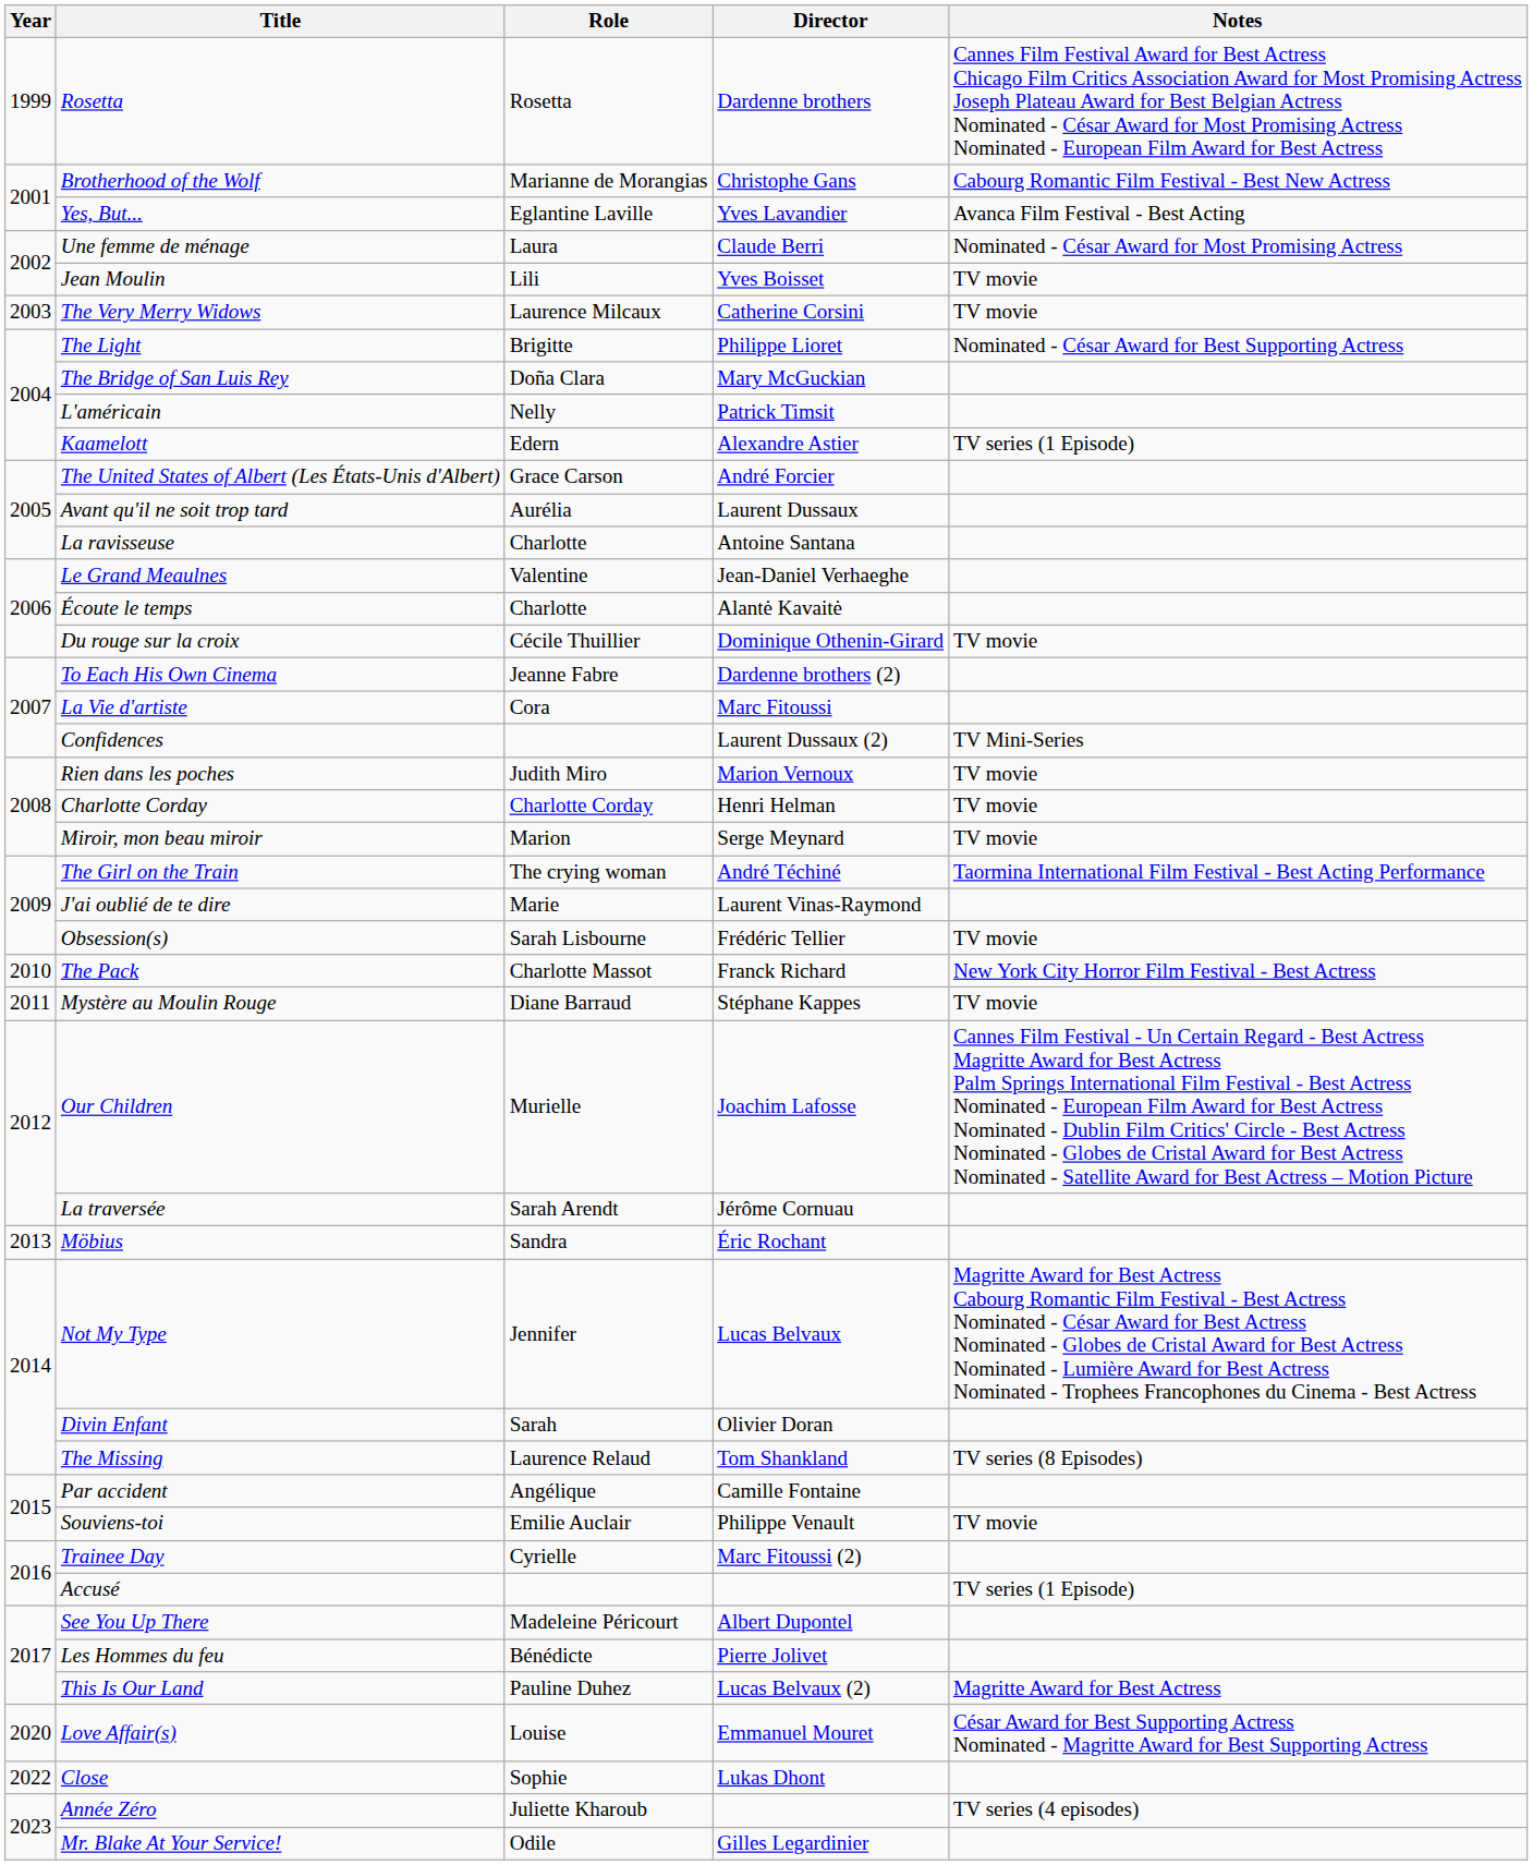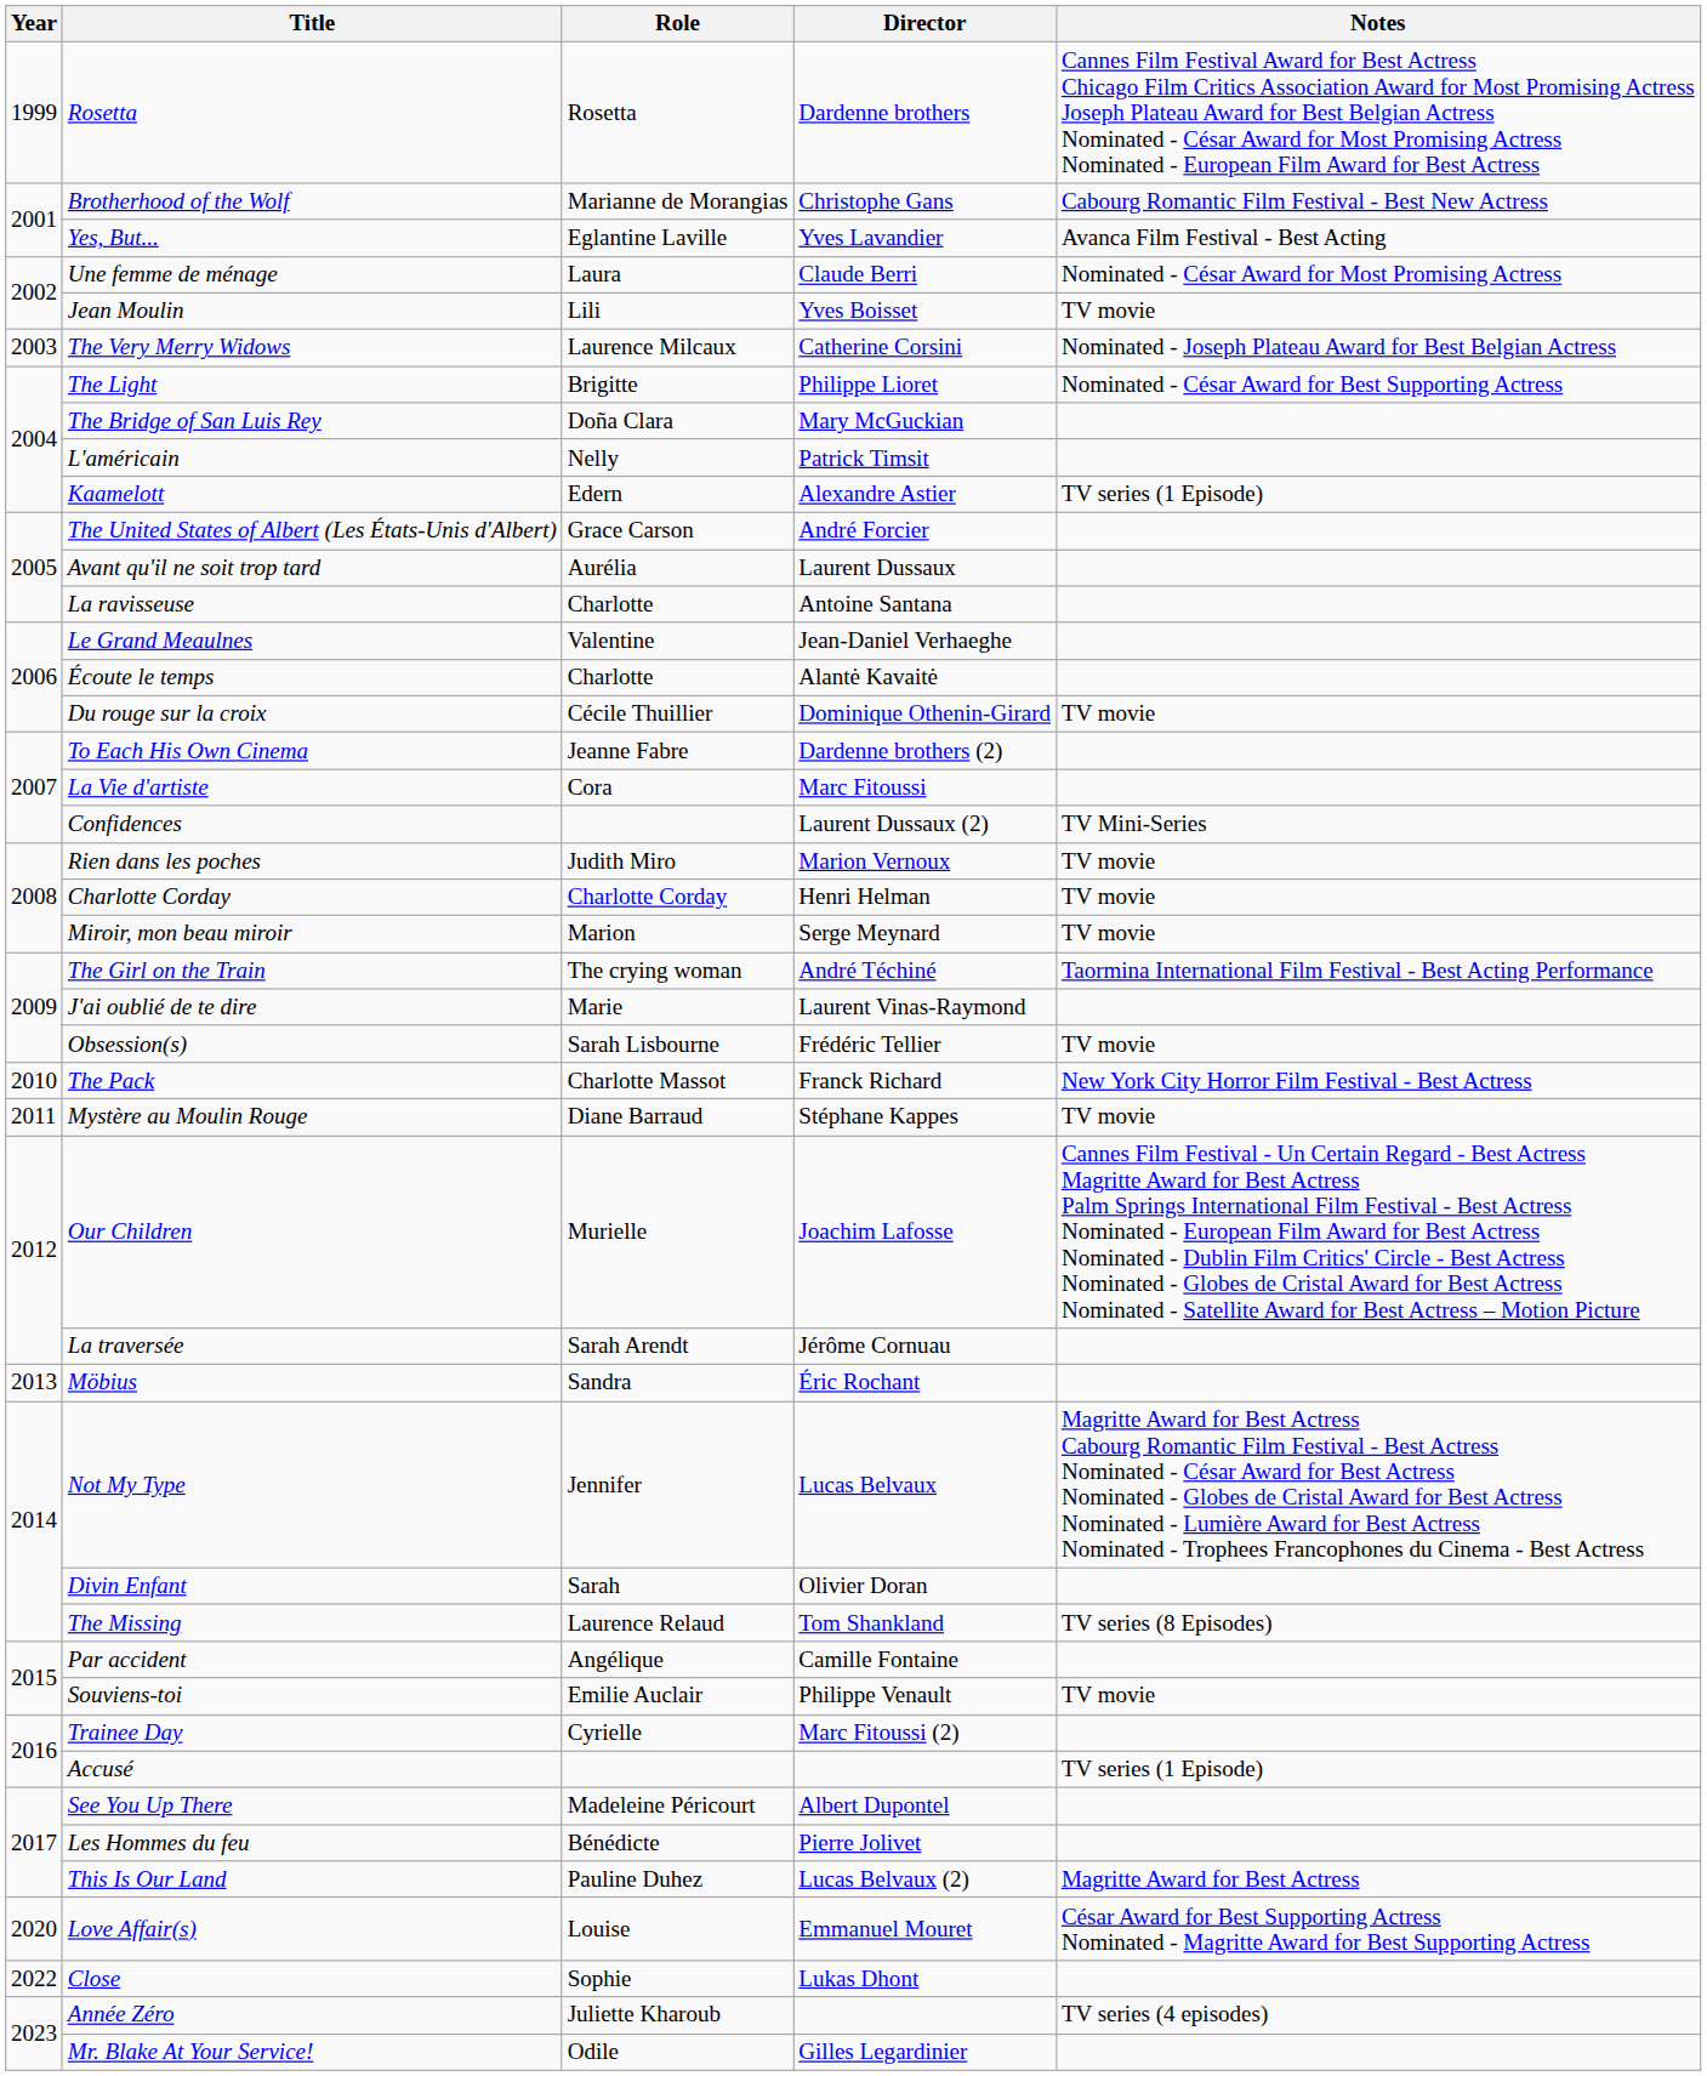 <table class="wikitable">
 <tr>
 <th>Year</th>
 <th>Title</th>
 <th>Role</th>
 <th>Director</th>
 <th>Notes</th>
 </tr>
 <tr>
 <td rowspan=1>1999</td>
 <td><em><a href='#'>Rosetta</a></em></td>
 <td>Rosetta</td>
 <td><a href='#'>Dardenne brothers</a></td>
 <td><a href='#'>Cannes Film Festival Award for Best Actress</a><br><a href='#'>Chicago Film Critics Association Award for Most Promising Actress</a><br><a href='#'>Joseph Plateau Award for Best Belgian Actress</a><br>Nominated - <a href='#'>César Award for Most Promising Actress</a><br>Nominated - <a href='#'>European Film Award for Best Actress</a></td>
 </tr>
 <tr>
 <td rowspan=2>2001</td>
 <td><em><a href='#'>Brotherhood of the Wolf</a></em></td>
 <td>Marianne de Morangias</td>
 <td><a href='#'>Christophe Gans</a></td>
 <td><a href='#'>Cabourg Romantic Film Festival - Best New Actress</a></td>
 </tr>
 <tr>
 <td><em><a href='#'>Yes, But...</a></em></td>
 <td>Eglantine Laville</td>
 <td><a href='#'>Yves Lavandier</a></td>
 <td>Avanca Film Festival - Best Acting</td>
 </tr>
 <tr>
 <td rowspan=2>2002</td>
 <td><em>Une femme de ménage</em></td>
 <td>Laura</td>
 <td><a href='#'>Claude Berri</a></td>
 <td>Nominated - <a href='#'>César Award for Most Promising Actress</a></td>
 </tr>
 <tr>
 <td><em>Jean Moulin</em></td>
 <td>Lili</td>
 <td><a href='#'>Yves Boisset</a></td>
 <td>TV movie</td>
 </tr>
 <tr>
 <td rowspan=1>2003</td>
 <td><em><a href='#'>The Very Merry Widows</a></em></td>
 <td>Laurence Milcaux</td>
 <td><a href='#'>Catherine Corsini</a></td>
-<td>TV movie</td>
+<td>Nominated - <a href='#'>Joseph Plateau Award for Best Belgian Actress</a></td>
 </tr>
 <tr>
 <td rowspan=4>2004</td>
 <td><em><a href='#'>The Light</a></em></td>
 <td>Brigitte</td>
 <td><a href='#'>Philippe Lioret</a></td>
 <td>Nominated - <a href='#'>César Award for Best Supporting Actress</a></td>
 </tr>
 <tr>
 <td><em><a href='#'>The Bridge of San Luis Rey</a></em></td>
 <td>Doña Clara</td>
 <td><a href='#'>Mary McGuckian</a></td>
 <td></td>
 </tr>
 <tr>
 <td><em>L'américain</em></td>
 <td>Nelly</td>
 <td><a href='#'>Patrick Timsit</a></td>
 <td></td>
 </tr>
 <tr>
 <td><em><a href='#'>Kaamelott</a></em></td>
 <td>Edern</td>
 <td><a href='#'>Alexandre Astier</a></td>
 <td>TV series (1 Episode)</td>
 </tr>
 <tr>
 <td rowspan=3>2005</td>
 <td><em><a href='#'>The United States of Albert</a> (Les États-Unis d'Albert)</em></td>
 <td>Grace Carson</td>
 <td><a href='#'>André Forcier</a></td>
 <td></td>
 </tr>
 <tr>
 <td><em>Avant qu'il ne soit trop tard</em></td>
 <td>Aurélia</td>
 <td>Laurent Dussaux</td>
 <td></td>
 </tr>
 <tr>
 <td><em>La ravisseuse</em></td>
 <td>Charlotte</td>
 <td>Antoine Santana</td>
 <td></td>
 </tr>
 <tr>
 <td rowspan=3>2006</td>
 <td><em><a href='#'>Le Grand Meaulnes</a></em></td>
 <td>Valentine</td>
 <td>Jean-Daniel Verhaeghe</td>
 <td></td>
 </tr>
 <tr>
 <td><em>Écoute le temps</em></td>
 <td>Charlotte</td>
 <td>Alantė Kavaitė</td>
 <td></td>
 </tr>
 <tr>
 <td><em>Du rouge sur la croix</em></td>
 <td>Cécile Thuillier</td>
 <td><a href='#'>Dominique Othenin-Girard</a></td>
 <td>TV movie</td>
 </tr>
 <tr>
 <td rowspan=3>2007</td>
 <td><em><a href='#'>To Each His Own Cinema</a></em></td>
 <td>Jeanne Fabre</td>
 <td><a href='#'>Dardenne brothers</a> (2)</td>
 <td></td>
 </tr>
 <tr>
 <td><em><a href='#'>La Vie d'artiste</a></em></td>
 <td>Cora</td>
 <td><a href='#'>Marc Fitoussi</a></td>
 <td></td>
 </tr>
 <tr>
 <td><em>Confidences</em></td>
 <td></td>
 <td>Laurent Dussaux (2)</td>
 <td>TV Mini-Series</td>
 </tr>
 <tr>
 <td rowspan=3>2008</td>
 <td><em>Rien dans les poches</em></td>
 <td>Judith Miro</td>
 <td><a href='#'>Marion Vernoux</a></td>
 <td>TV movie</td>
 </tr>
 <tr>
 <td><em>Charlotte Corday</em></td>
 <td><a href='#'>Charlotte Corday</a></td>
 <td>Henri Helman</td>
 <td>TV movie</td>
 </tr>
 <tr>
 <td><em>Miroir, mon beau miroir</em></td>
 <td>Marion</td>
 <td>Serge Meynard</td>
 <td>TV movie</td>
 </tr>
 <tr>
 <td rowspan=3>2009</td>
 <td><em><a href='#'>The Girl on the Train</a></em></td>
 <td>The crying woman</td>
 <td><a href='#'>André Téchiné</a></td>
 <td><a href='#'>Taormina International Film Festival - Best Acting Performance</a></td>
 </tr>
 <tr>
 <td><em>J'ai oublié de te dire</em></td>
 <td>Marie</td>
 <td>Laurent Vinas-Raymond</td>
 <td></td>
 </tr>
 <tr>
 <td><em>Obsession(s)</em></td>
 <td>Sarah Lisbourne</td>
 <td>Frédéric Tellier</td>
 <td>TV movie</td>
 </tr>
 <tr>
 <td rowspan=1>2010</td>
 <td><em><a href='#'>The Pack</a></em></td>
 <td>Charlotte Massot</td>
 <td>Franck Richard</td>
 <td><a href='#'>New York City Horror Film Festival - Best Actress</a></td>
 </tr>
 <tr>
 <td rowspan=1>2011</td>
 <td><em>Mystère au Moulin Rouge</em></td>
 <td>Diane Barraud</td>
 <td>Stéphane Kappes</td>
 <td>TV movie</td>
 </tr>
 <tr>
 <td rowspan=2>2012</td>
 <td><em><a href='#'>Our Children</a></em></td>
 <td>Murielle</td>
 <td><a href='#'>Joachim Lafosse</a></td>
 <td><a href='#'>Cannes Film Festival - Un Certain Regard - Best Actress</a><br><a href='#'>Magritte Award for Best Actress</a><br><a href='#'>Palm Springs International Film Festival - Best Actress</a><br>Nominated - <a href='#'>European Film Award for Best Actress</a><br>Nominated - <a href='#'>Dublin Film Critics' Circle - Best Actress</a><br>Nominated - <a href='#'>Globes de Cristal Award for Best Actress</a><br>Nominated - <a href='#'>Satellite Award for Best Actress – Motion Picture</a></td>
 </tr>
 <tr>
 <td><em>La traversée</em></td>
 <td>Sarah Arendt</td>
 <td>Jérôme Cornuau</td>
 <td></td>
 </tr>
 <tr>
 <td rowspan=1>2013</td>
 <td><em><a href='#'>Möbius</a></em></td>
 <td>Sandra</td>
 <td><a href='#'>Éric Rochant</a></td>
 <td></td>
 </tr>
 <tr>
 <td rowspan=3>2014</td>
 <td><em><a href='#'>Not My Type</a></em></td>
 <td>Jennifer</td>
 <td><a href='#'>Lucas Belvaux</a></td>
 <td><a href='#'>Magritte Award for Best Actress</a><br><a href='#'>Cabourg Romantic Film Festival - Best Actress</a><br>Nominated - <a href='#'>César Award for Best Actress</a><br>Nominated - <a href='#'>Globes de Cristal Award for Best Actress</a><br>Nominated - <a href='#'>Lumière Award for Best Actress</a><br>Nominated - Trophees Francophones du Cinema - Best Actress</td>
 </tr>
 <tr>
 <td><em><a href='#'>Divin Enfant</a></em></td>
 <td>Sarah</td>
 <td>Olivier Doran</td>
 <td></td>
 </tr>
 <tr>
 <td><em><a href='#'>The Missing</a></em></td>
 <td>Laurence Relaud</td>
 <td><a href='#'>Tom Shankland</a></td>
 <td>TV series (8 Episodes)</td>
 </tr>
 <tr>
 <td rowspan=2>2015</td>
 <td><em>Par accident</em></td>
 <td>Angélique</td>
 <td>Camille Fontaine</td>
 <td></td>
 </tr>
 <tr>
 <td><em>Souviens-toi</em></td>
 <td>Emilie Auclair</td>
 <td>Philippe Venault</td>
 <td>TV movie</td>
 </tr>
 <tr>
 <td rowspan=2>2016</td>
 <td><em><a href='#'>Trainee Day</a></em></td>
 <td>Cyrielle</td>
 <td><a href='#'>Marc Fitoussi</a> (2)</td>
 <td></td>
 </tr>
 <tr>
 <td><em>Accusé</em></td>
 <td></td>
 <td></td>
 <td>TV series (1 Episode)</td>
 </tr>
 <tr>
 <td rowspan=3>2017</td>
 <td><em><a href='#'>See You Up There</a></em></td>
 <td>Madeleine Péricourt</td>
 <td><a href='#'>Albert Dupontel</a></td>
 <td></td>
 </tr>
 <tr>
 <td><em>Les Hommes du feu</em></td>
 <td>Bénédicte</td>
 <td><a href='#'>Pierre Jolivet</a></td>
 <td></td>
 </tr>
 <tr>
 <td><em><a href='#'>This Is Our Land</a></em></td>
 <td>Pauline Duhez</td>
 <td><a href='#'>Lucas Belvaux</a> (2)</td>
 <td><a href='#'>Magritte Award for Best Actress</a></td>
 </tr>
 <tr>
 <td>2020</td>
 <td><em><a href='#'>Love Affair(s)</a></em></td>
 <td>Louise</td>
 <td><a href='#'>Emmanuel Mouret</a></td>
 <td><a href='#'>César Award for Best Supporting Actress</a><br>Nominated - <a href='#'>Magritte Award for Best Supporting Actress</a></td>
 </tr>
 <tr>
 <td>2022</td>
 <td><em><a href='#'>Close</a></em></td>
 <td>Sophie</td>
 <td><a href='#'>Lukas Dhont</a></td>
 <td></td>
 </tr>
 <tr>
 <td rowspan="2">2023</td>
 <td><em><a href='#'>Année Zéro</a></em></td>
 <td>Juliette Kharoub</td>
 <td></td>
 <td>TV series (4 episodes)</td>
 </tr>
 <tr>
 <td><em><a href='#'>Mr. Blake At Your Service!</a></em></td>
 <td>Odile</td>
 <td><a href='#'>Gilles Legardinier</a></td>
 <td></td>
 </tr>
 </table>
